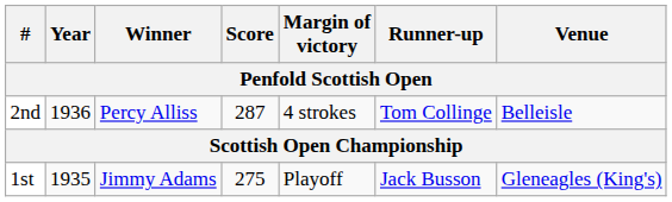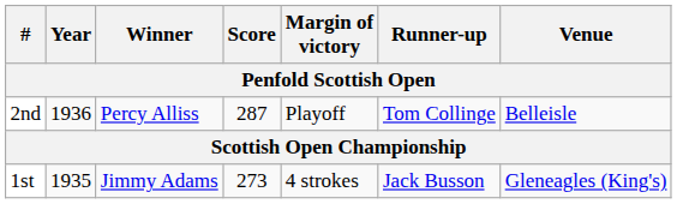 <table class="wikitable" style="font-size:95%">
 <tr>
 <th>#</th>
 <th>Year</th>
 <th>Winner</th>
 <th>Score</th>
 <th>Margin of<br>victory</th>
 <th>Runner-up</th>
 <th>Venue</th>
 </tr>
 <tr>
 <th colspan=10>Penfold Scottish Open</th>
 </tr>
 <tr>
 <td style="background:white">2nd</td>
 <td>1936</td>
 <td> <a href='#'>Percy Alliss</a></td>
 <td align=center>287</td>
-<td>4 strokes</td>
+<td>Playoff</td>
 <td> <a href='#'>Tom Collinge</a></td>
 <td><a href='#'>Belleisle</a></td>
 </tr>
 <tr>
 <th colspan=10>Scottish Open Championship</th>
 </tr>
 <tr>
 <td style="background:white">1st</td>
 <td>1935</td>
 <td> <a href='#'>Jimmy Adams</a></td>
-<td align=center>275</td>
-<td>Playoff</td>
+<td align=center>273</td>
+<td>4 strokes</td>
 <td> <a href='#'>Jack Busson</a></td>
 <td><a href='#'>Gleneagles (King's)</a></td>
 </tr>
 </table>
